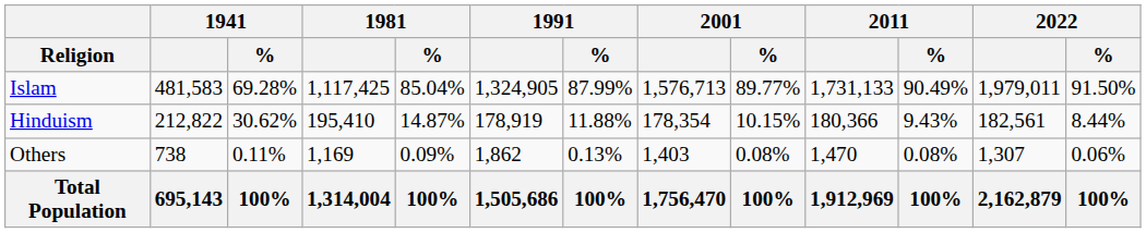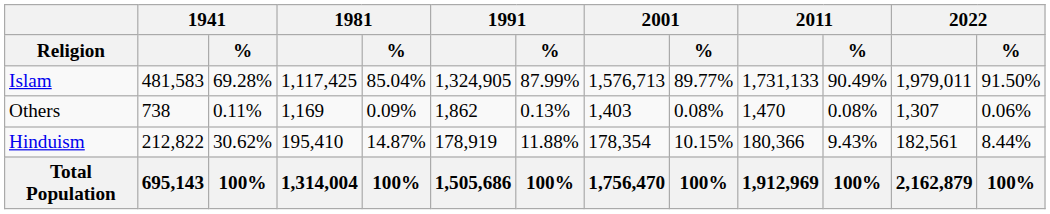 <table class="wikitable sortable">
 <tr>
 <th></th>
 <th colspan="2">1941</th>
 <th colspan="2">1981</th>
 <th colspan="2">1991</th>
 <th colspan="2">2001</th>
 <th colspan="2">2011</th>
 <th colspan="2">2022</th>
 </tr>
 <tr>
 <th>Religion</th>
 <th></th>
 <th>%</th>
 <th></th>
 <th>%</th>
 <th></th>
 <th>%</th>
 <th></th>
 <th>%</th>
 <th></th>
 <th>%</th>
 <th></th>
 <th>%</th>
 </tr>
 <tr>
 <td><a href='#'>Islam</a> </td>
 <td>481,583</td>
 <td>69.28%</td>
 <td>1,117,425</td>
 <td>85.04%</td>
 <td>1,324,905</td>
 <td>87.99%</td>
 <td>1,576,713</td>
 <td>89.77%</td>
 <td>1,731,133</td>
 <td>90.49%</td>
 <td>1,979,011</td>
 <td>91.50%</td>
 </tr>
 <tr>
+<td>Others</td>
+<td>738</td>
+<td>0.11%</td>
+<td>1,169</td>
+<td>0.09%</td>
+<td>1,862</td>
+<td>0.13%</td>
+<td>1,403</td>
+<td>0.08%</td>
+<td>1,470</td>
+<td>0.08%</td>
+<td>1,307</td>
+<td>0.06%</td>
+</tr>
+<tr>
 <td><a href='#'>Hinduism</a> </td>
 <td>212,822</td>
 <td>30.62%</td>
 <td>195,410</td>
 <td>14.87%</td>
 <td>178,919</td>
 <td>11.88%</td>
 <td>178,354</td>
 <td>10.15%</td>
 <td>180,366</td>
 <td>9.43%</td>
 <td>182,561</td>
 <td>8.44%</td>
-</tr>
-<tr>
-<td>Others</td>
-<td>738</td>
-<td>0.11%</td>
-<td>1,169</td>
-<td>0.09%</td>
-<td>1,862</td>
-<td>0.13%</td>
-<td>1,403</td>
-<td>0.08%</td>
-<td>1,470</td>
-<td>0.08%</td>
-<td>1,307</td>
-<td>0.06%</td>
 </tr>
 <tr>
 <th>Total Population</th>
 <th>695,143</th>
 <th>100%</th>
 <th>1,314,004</th>
 <th>100%</th>
 <th>1,505,686</th>
 <th>100%</th>
 <th>1,756,470</th>
 <th>100%</th>
 <th>1,912,969</th>
 <th>100%</th>
 <th>2,162,879</th>
 <th>100%</th>
 </tr>
 </table>
